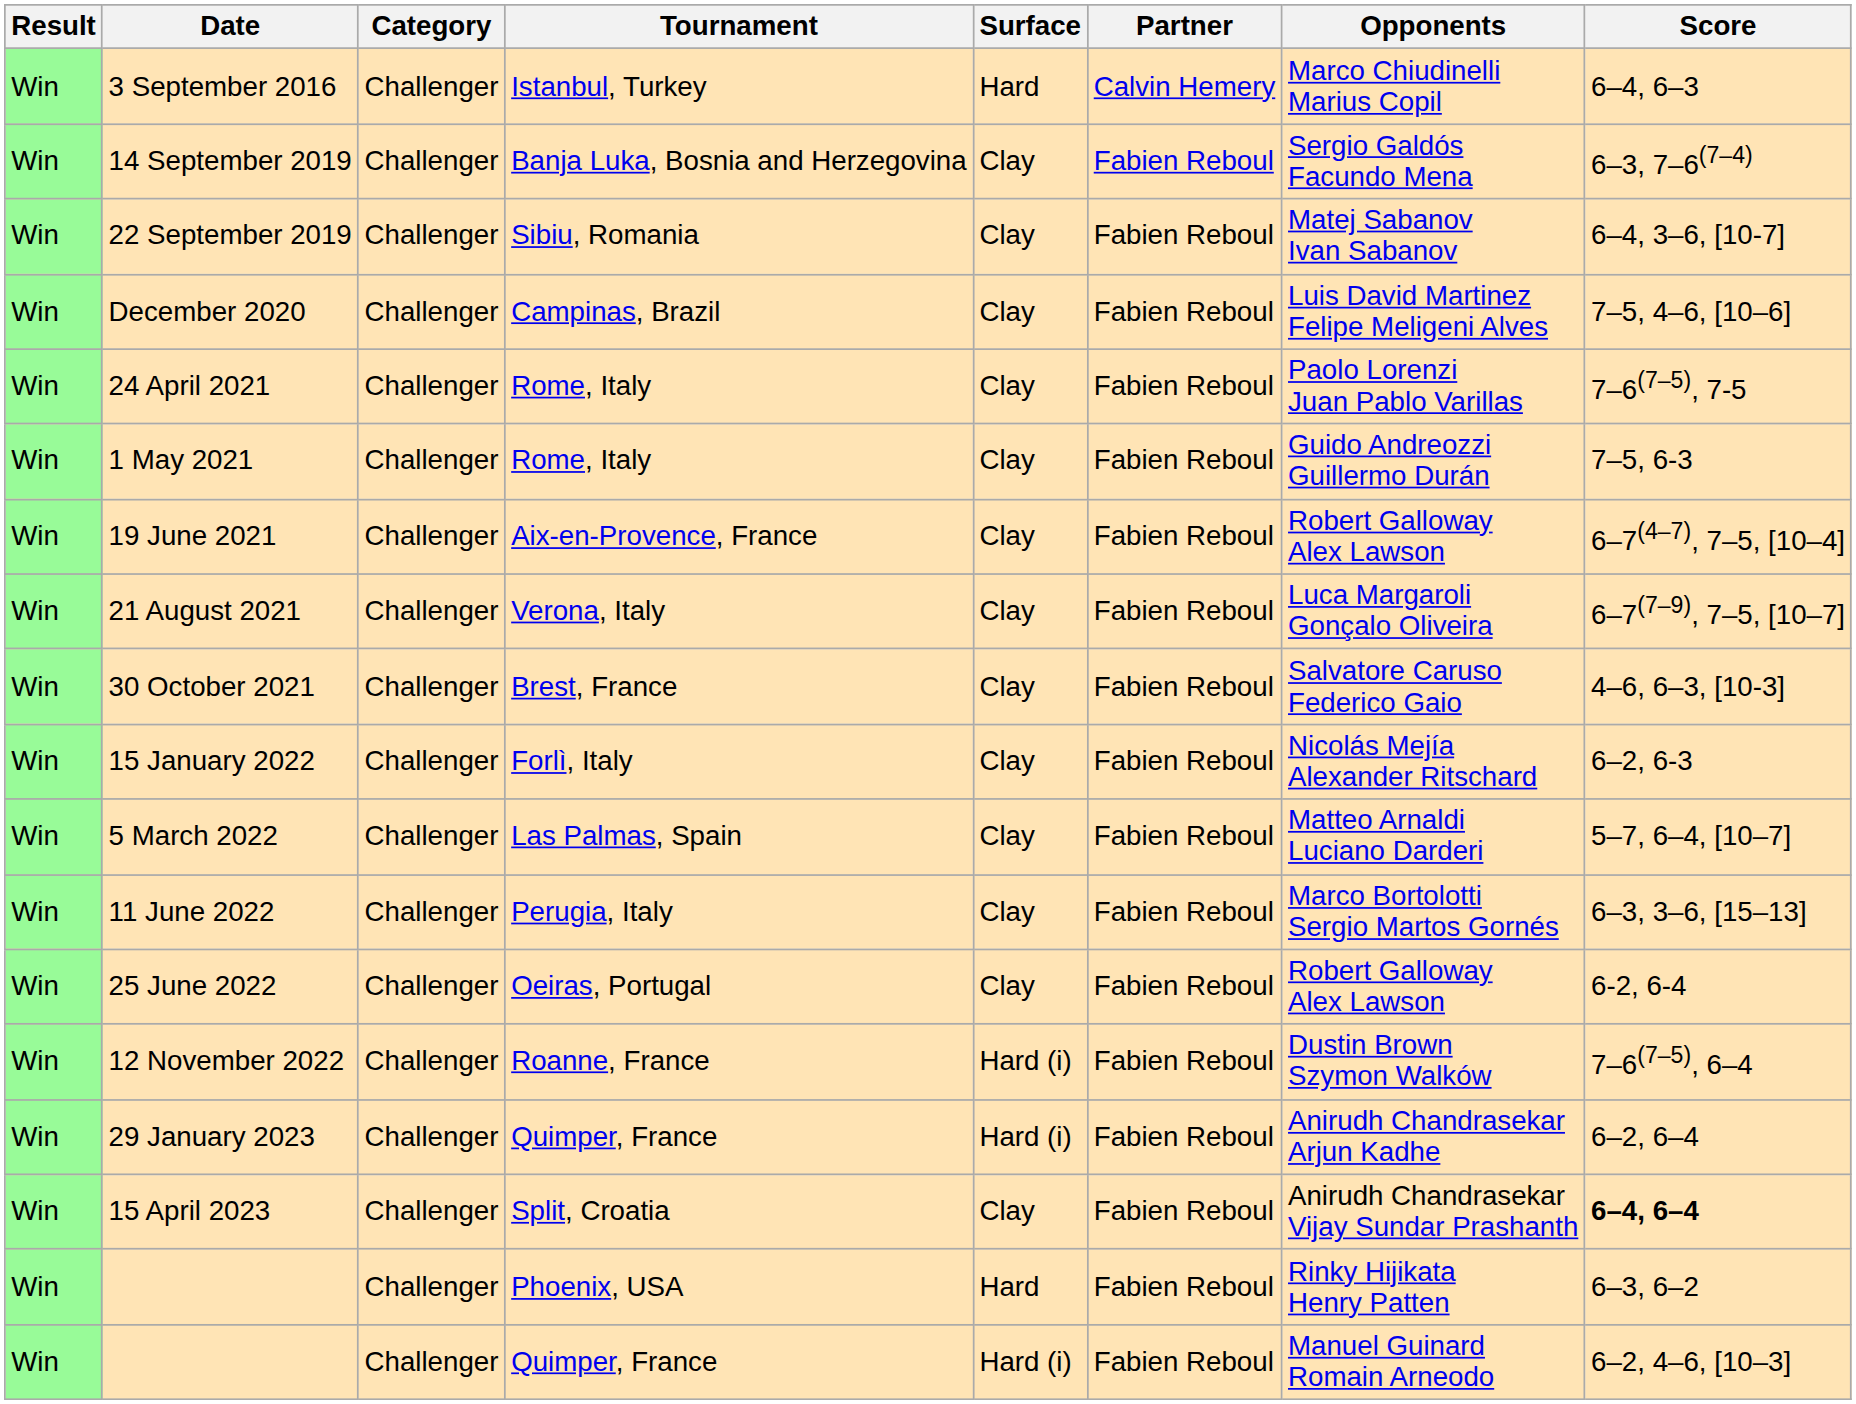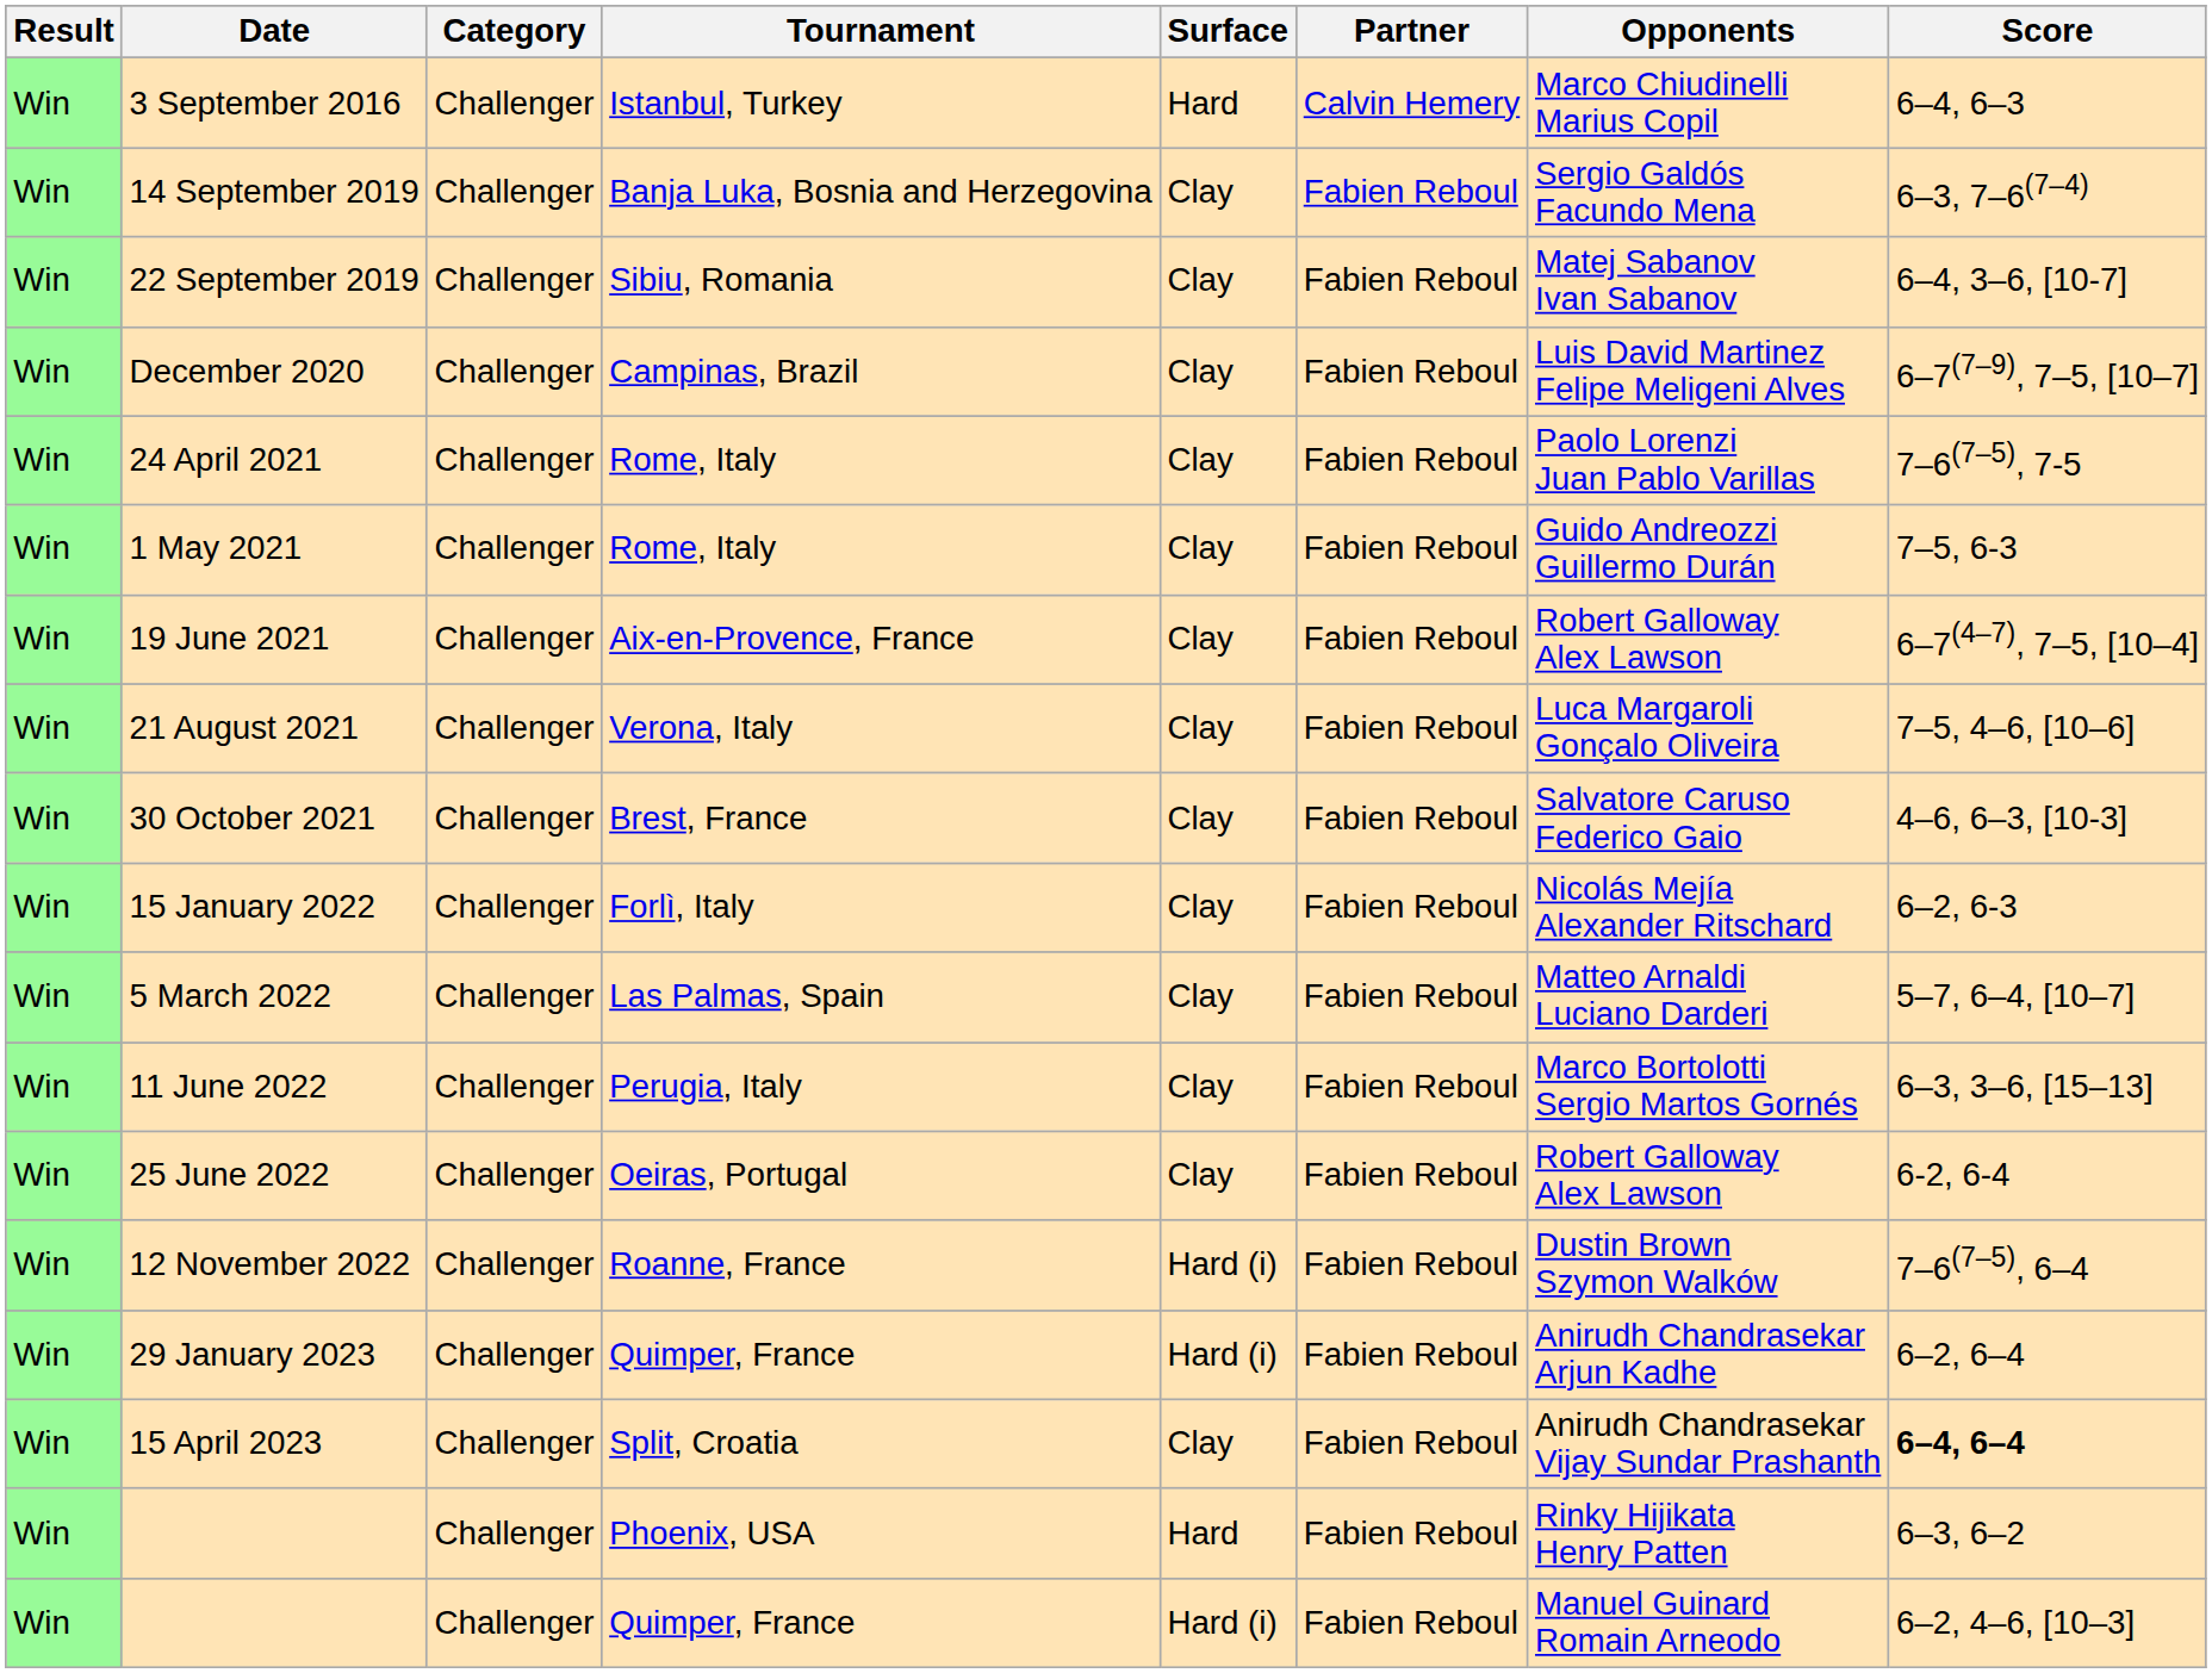 <table class=wikitable>
 <tr>
 <th>Result</th>
 <th>Date</th>
 <th>Category</th>
 <th>Tournament</th>
 <th>Surface</th>
 <th>Partner</th>
 <th>Opponents</th>
 <th>Score</th>
 </tr>
 <tr bgcolor=moccasin>
 <td style="background:#98FB98">Win</td>
 <td>3 September 2016</td>
 <td>Challenger</td>
 <td><a href='#'>Istanbul</a>, Turkey</td>
 <td>Hard</td>
 <td> <a href='#'>Calvin Hemery</a></td>
 <td> <a href='#'>Marco Chiudinelli</a><br> <a href='#'>Marius Copil</a></td>
 <td>6–4, 6–3</td>
 </tr>
 <tr bgcolor=moccasin>
 <td style="background:#98FB98">Win</td>
 <td>14 September 2019</td>
 <td>Challenger</td>
 <td><a href='#'>Banja Luka</a>, Bosnia and Herzegovina</td>
 <td>Clay</td>
 <td> <a href='#'>Fabien Reboul</a></td>
 <td> <a href='#'>Sergio Galdós</a><br> <a href='#'>Facundo Mena</a></td>
 <td>6–3, 7–6<sup>(7–4)</sup></td>
 </tr>
 <tr bgcolor=moccasin>
 <td style="background:#98FB98">Win</td>
 <td>22 September 2019</td>
 <td>Challenger</td>
 <td><a href='#'>Sibiu</a>, Romania</td>
 <td>Clay</td>
 <td> Fabien Reboul</td>
 <td> <a href='#'>Matej Sabanov</a><br> <a href='#'>Ivan Sabanov</a></td>
 <td>6–4, 3–6, [10-7]</td>
 </tr>
 <tr bgcolor=moccasin>
 <td style="background:#98fb98;">Win</td>
 <td>December 2020</td>
 <td style="background:moccasin;">Challenger</td>
 <td style="background:moccasin;"><a href='#'>Campinas</a>, Brazil</td>
 <td>Clay</td>
 <td> Fabien Reboul</td>
 <td> <a href='#'>Luis David Martinez</a> <br>  <a href='#'>Felipe Meligeni Alves</a></td>
-<td>7–5, 4–6, [10–6]</td>
+<td>6–7<sup>(7–9)</sup>, 7–5, [10–7]</td>
 </tr>
 <tr bgcolor=moccasin>
 <td style="background:#98FB98">Win</td>
 <td>24 April 2021</td>
 <td>Challenger</td>
 <td><a href='#'>Rome</a>, Italy</td>
 <td>Clay</td>
 <td> Fabien Reboul</td>
 <td> <a href='#'>Paolo Lorenzi</a><br> <a href='#'>Juan Pablo Varillas</a></td>
 <td>7–6<sup>(7–5)</sup>, 7-5</td>
 </tr>
 <tr bgcolor=moccasin>
 <td style="background:#98FB98">Win</td>
 <td>1 May 2021</td>
 <td>Challenger</td>
 <td><a href='#'>Rome</a>, Italy</td>
 <td>Clay</td>
 <td> Fabien Reboul</td>
 <td> <a href='#'>Guido Andreozzi</a><br> <a href='#'>Guillermo Durán</a></td>
 <td>7–5, 6-3</td>
 </tr>
 <tr bgcolor=moccasin>
 <td style="background:#98FB98">Win</td>
 <td>19 June 2021</td>
 <td>Challenger</td>
 <td><a href='#'>Aix-en-Provence</a>, France</td>
 <td>Clay</td>
 <td> Fabien Reboul</td>
 <td> <a href='#'>Robert Galloway</a><br> <a href='#'>Alex Lawson</a></td>
 <td>6–7<sup>(4–7)</sup>, 7–5, [10–4]</td>
 </tr>
 <tr bgcolor=moccasin>
 <td style="background:#98FB98">Win</td>
 <td>21 August 2021</td>
 <td>Challenger</td>
 <td><a href='#'>Verona</a>, Italy</td>
 <td>Clay</td>
 <td> Fabien Reboul</td>
 <td> <a href='#'>Luca Margaroli</a><br> <a href='#'>Gonçalo Oliveira</a></td>
-<td>6–7<sup>(7–9)</sup>, 7–5, [10–7]</td>
+<td>7–5, 4–6, [10–6]</td>
 </tr>
 <tr bgcolor=moccasin>
 <td style="background:#98FB98">Win</td>
 <td>30 October 2021</td>
 <td>Challenger</td>
 <td><a href='#'>Brest</a>, France</td>
 <td>Clay</td>
 <td> Fabien Reboul</td>
 <td> <a href='#'>Salvatore Caruso</a><br> <a href='#'>Federico Gaio</a></td>
 <td>4–6, 6–3, [10-3]</td>
 </tr>
 <tr bgcolor=moccasin>
 <td style="background:#98FB98">Win</td>
 <td>15 January 2022</td>
 <td>Challenger</td>
 <td><a href='#'>Forlì</a>, Italy</td>
 <td>Clay</td>
 <td> Fabien Reboul</td>
 <td> <a href='#'>Nicolás Mejía</a><br> <a href='#'>Alexander Ritschard</a></td>
 <td>6–2, 6-3</td>
 </tr>
 <tr bgcolor=moccasin>
 <td style="background:#98FB98">Win</td>
 <td>5 March 2022</td>
 <td>Challenger</td>
 <td><a href='#'>Las Palmas</a>, Spain</td>
 <td>Clay</td>
 <td> Fabien Reboul</td>
 <td> <a href='#'>Matteo Arnaldi</a><br> <a href='#'>Luciano Darderi</a></td>
 <td>5–7, 6–4, [10–7]</td>
 </tr>
 <tr bgcolor=moccasin>
 <td style="background:#98FB98">Win</td>
 <td>11 June 2022</td>
 <td>Challenger</td>
 <td><a href='#'>Perugia</a>, Italy</td>
 <td>Clay</td>
 <td> Fabien Reboul</td>
 <td> <a href='#'>Marco Bortolotti</a><br> <a href='#'>Sergio Martos Gornés</a></td>
 <td>6–3, 3–6, [15–13]</td>
 </tr>
 <tr bgcolor=moccasin>
 <td style="background:#98FB98">Win</td>
 <td>25 June 2022</td>
 <td>Challenger</td>
 <td><a href='#'>Oeiras</a>, Portugal</td>
 <td>Clay</td>
 <td> Fabien Reboul</td>
 <td> <a href='#'>Robert Galloway</a><br> <a href='#'>Alex Lawson</a></td>
 <td>6-2, 6-4</td>
 </tr>
 <tr bgcolor=moccasin>
 <td style="background:#98FB98">Win</td>
 <td>12 November 2022</td>
 <td>Challenger</td>
 <td><a href='#'>Roanne</a>, France</td>
 <td>Hard (i)</td>
 <td> Fabien Reboul</td>
 <td> <a href='#'>Dustin Brown</a><br> <a href='#'>Szymon Walków</a></td>
 <td>7–6<sup>(7–5)</sup>, 6–4</td>
 </tr>
 <tr bgcolor=moccasin>
 <td style="background:#98FB98">Win</td>
 <td>29 January 2023</td>
 <td>Challenger</td>
 <td><a href='#'>Quimper</a>, France</td>
 <td>Hard (i)</td>
 <td> Fabien Reboul</td>
 <td> <a href='#'>Anirudh Chandrasekar</a><br> <a href='#'>Arjun Kadhe</a></td>
 <td>6–2, 6–4</td>
 </tr>
 <tr bgcolor=moccasin>
 <td style="background:#98FB98">Win</td>
 <td>15 April 2023</td>
 <td>Challenger</td>
 <td><a href='#'>Split</a>, Croatia</td>
 <td>Clay</td>
 <td> Fabien Reboul</td>
 <td> Anirudh Chandrasekar<br> <a href='#'>Vijay Sundar Prashanth</a></td>
 <td><strong>6–4, 6–4</strong></td>
 </tr>
 <tr bgcolor=moccasin>
 <td bgcolor= 98FB98>Win</td>
 <td><a href='#'></a></td>
 <td style="background:moccasin;">Challenger</td>
 <td style="background:moccasin;"><a href='#'>Phoenix</a>, USA</td>
 <td>Hard</td>
 <td> Fabien Reboul</td>
 <td> <a href='#'>Rinky Hijikata</a><br>  <a href='#'>Henry Patten</a></td>
 <td>6–3, 6–2</td>
 </tr>
 <tr bgcolor=moccasin>
 <td bgcolor= 98FB98>Win</td>
 <td><a href='#'></a></td>
 <td style="background:moccasin;">Challenger</td>
 <td style="background:moccasin;"><a href='#'>Quimper</a>, France</td>
 <td>Hard (i)</td>
 <td> Fabien Reboul</td>
 <td> <a href='#'>Manuel Guinard</a><br> <a href='#'>Romain Arneodo</a></td>
 <td>6–2, 4–6, [10–3]</td>
 </tr>
 </table>
